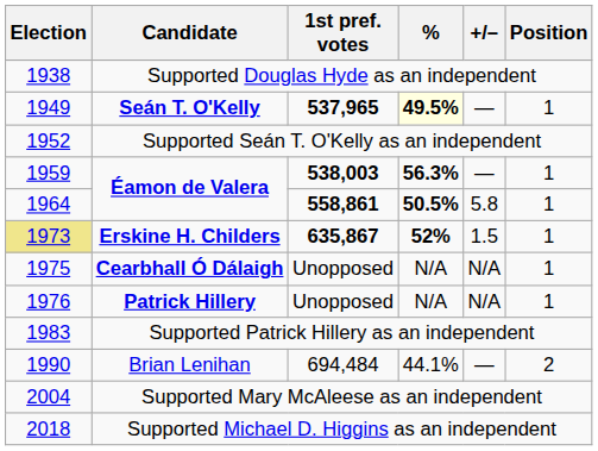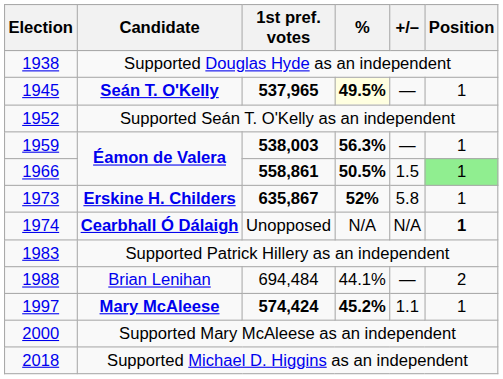 <table class="wikitable" style="font-size:97%;">
 <tr>
 <th>Election</th>
 <th>Candidate</th>
 <th>1st pref.<br>votes</th>
 <th>%</th>
 <th>+/–</th>
 <th>Position</th>
 </tr>
 <tr>
 <td align="center"><a href='#'>1938</a></td>
 <td align="center" colspan="5">Supported <a href='#'>Douglas Hyde</a> as an independent</td>
 </tr>
 <tr>
-<td align="center"><a href='#'>1949</a></td>
+<td align="center"><a href='#'>1945</a></td>
 <td align="center"><strong><a href='#'>Seán T. O'Kelly</a></strong></td>
 <td align="center"><strong>537,965</strong></td>
 <td align="center" style="background: lightyellow;"><strong>49.5%</strong></td>
 <td align="center">—</td>
 <td align="center">1</td>
 </tr>
 <tr>
 <td align="center"><a href='#'>1952</a></td>
 <td align="center" colspan="5">Supported Seán T. O'Kelly as an independent</td>
 </tr>
 <tr>
 <td align="center"><a href='#'>1959</a></td>
 <td align="center" rowspan="2"><strong><a href='#'>Éamon de Valera</a></strong></td>
 <td align="center"><strong>538,003</strong></td>
 <td align="center"><strong>56.3%</strong></td>
 <td align="center">—</td>
 <td align="center">1</td>
 </tr>
 <tr>
-<td align="center"><a href='#'>1964</a></td>
+<td align="center"><a href='#'>1966</a></td>
 <td align="center"><strong>558,861</strong></td>
 <td align="center"><strong>50.5%</strong></td>
+<td align="center"> 1.5</td>
+<td align="center" style="background: lightgreen;">1</td>
+</tr>
+<tr>
+<td align="center"><a href='#'>1973</a></td>
+<td align="center"><strong><a href='#'>Erskine H. Childers</a></strong></td>
+<td align="center"><strong>635,867</strong></td>
+<td align="center"><strong>52%</strong></td>
 <td align="center"> 5.8</td>
 <td align="center">1</td>
 </tr>
 <tr>
-<td align="center" style="background: khaki;"><a href='#'>1973</a></td>
-<td align="center"><strong><a href='#'>Erskine H. Childers</a></strong></td>
-<td align="center"><strong>635,867</strong></td>
-<td align="center"><strong>52%</strong></td>
-<td align="center"> 1.5</td>
-<td align="center">1</td>
-</tr>
-<tr>
-<td align="center"><a href='#'>1975</a></td>
+<td align="center"><a href='#'>1974</a></td>
 <td align="center"><strong><a href='#'>Cearbhall Ó Dálaigh</a></strong></td>
 <td align="center">Unopposed</td>
 <td align="center">N/A</td>
 <td align="center">N/A</td>
-<td align="center">1</td>
-</tr>
-<tr>
-<td align="center"><a href='#'>1976</a></td>
-<td align="center"><strong><a href='#'>Patrick Hillery</a></strong></td>
-<td align="center">Unopposed</td>
-<td align="center">N/A</td>
-<td align="center">N/A</td>
-<td align="center">1</td>
+<td align="center"><strong>1</strong></td>
 </tr>
 <tr>
 <td align="center"><a href='#'>1983</a></td>
 <td align="center" colspan="5">Supported Patrick Hillery as an independent</td>
 </tr>
 <tr>
-<td align="center"><a href='#'>1990</a></td>
+<td align="center"><a href='#'>1988</a></td>
 <td align="center"><a href='#'>Brian Lenihan</a></td>
 <td align="center">694,484</td>
 <td align="center">44.1%</td>
 <td align="center">—</td>
 <td align="center">2</td>
 </tr>
 <tr>
-<td align="center"><a href='#'>2004</a></td>
+<td align="center"><a href='#'>1997</a></td>
+<td align="center"><strong><a href='#'>Mary McAleese</a></strong></td>
+<td align="center"><strong>574,424</strong></td>
+<td align="center"><strong>45.2%</strong></td>
+<td align="center"> 1.1</td>
+<td align="center">1</td>
+</tr>
+<tr>
+<td align="center"><a href='#'>2000</a></td>
 <td align="center" colspan="5">Supported Mary McAleese as an independent</td>
 </tr>
 <tr>
 <td align="center"><a href='#'>2018</a></td>
 <td align="center" colspan="5">Supported <a href='#'>Michael D. Higgins</a> as an independent</td>
 </tr>
 </table>
